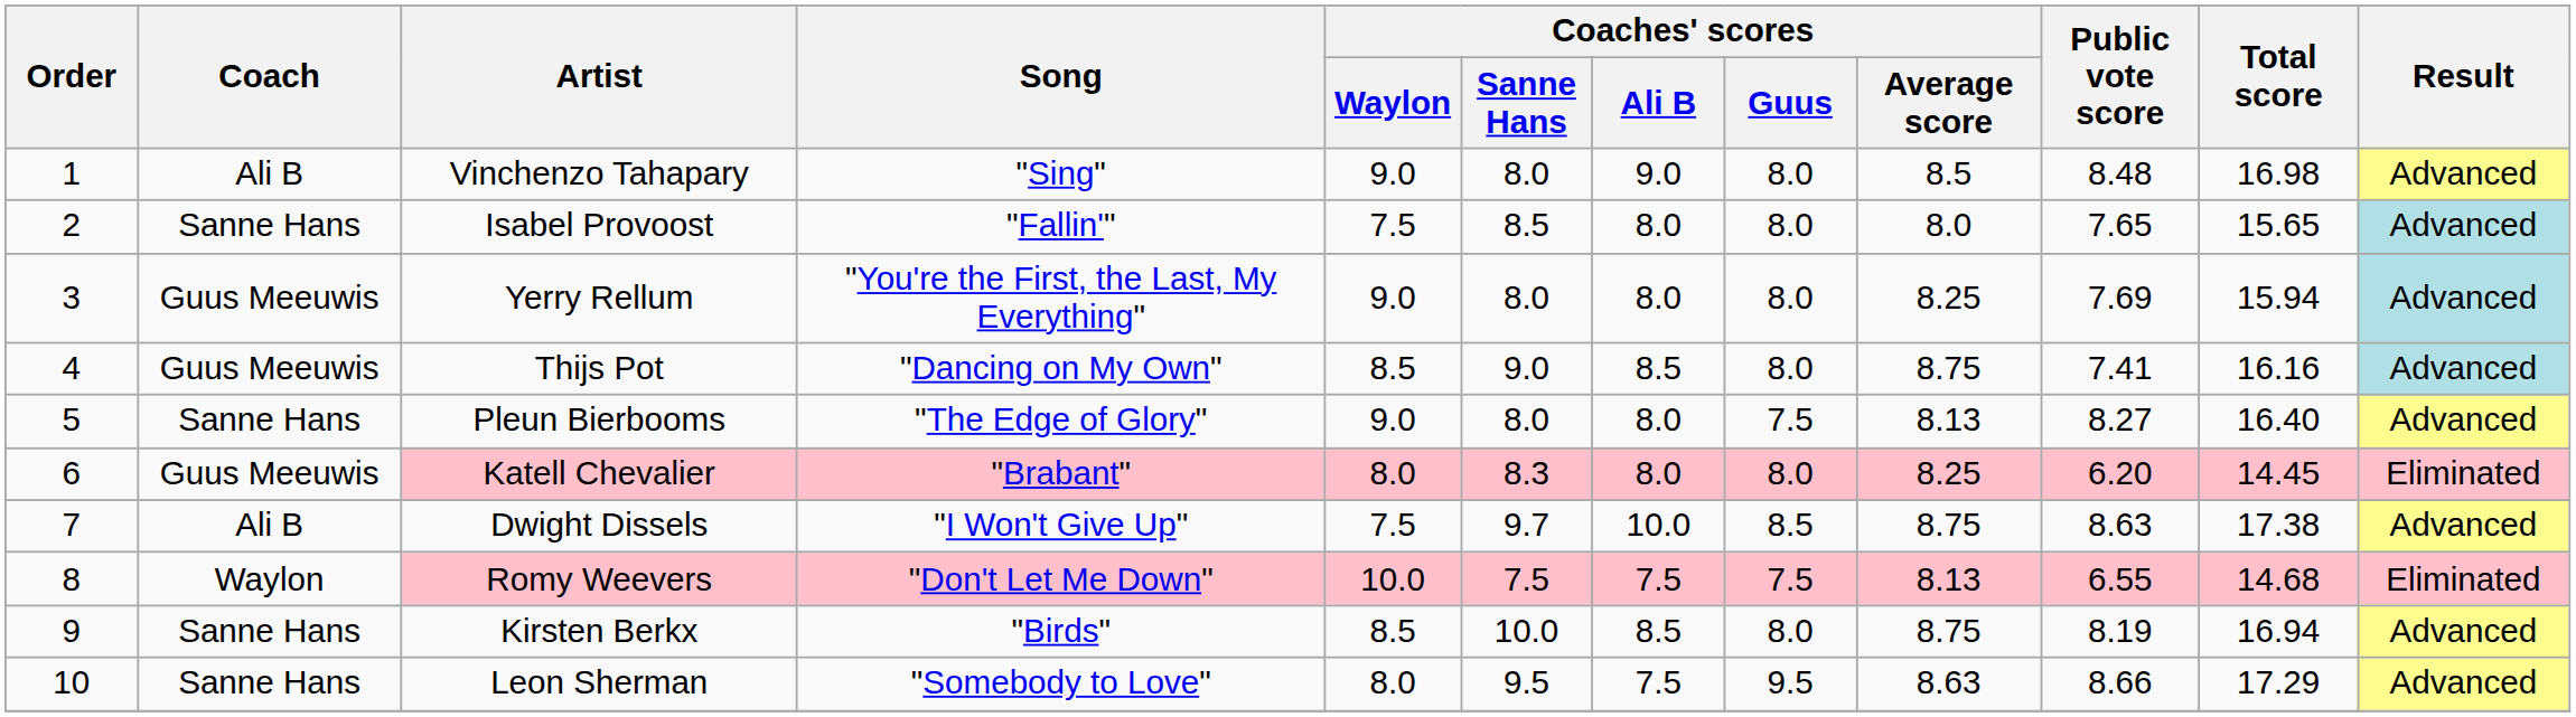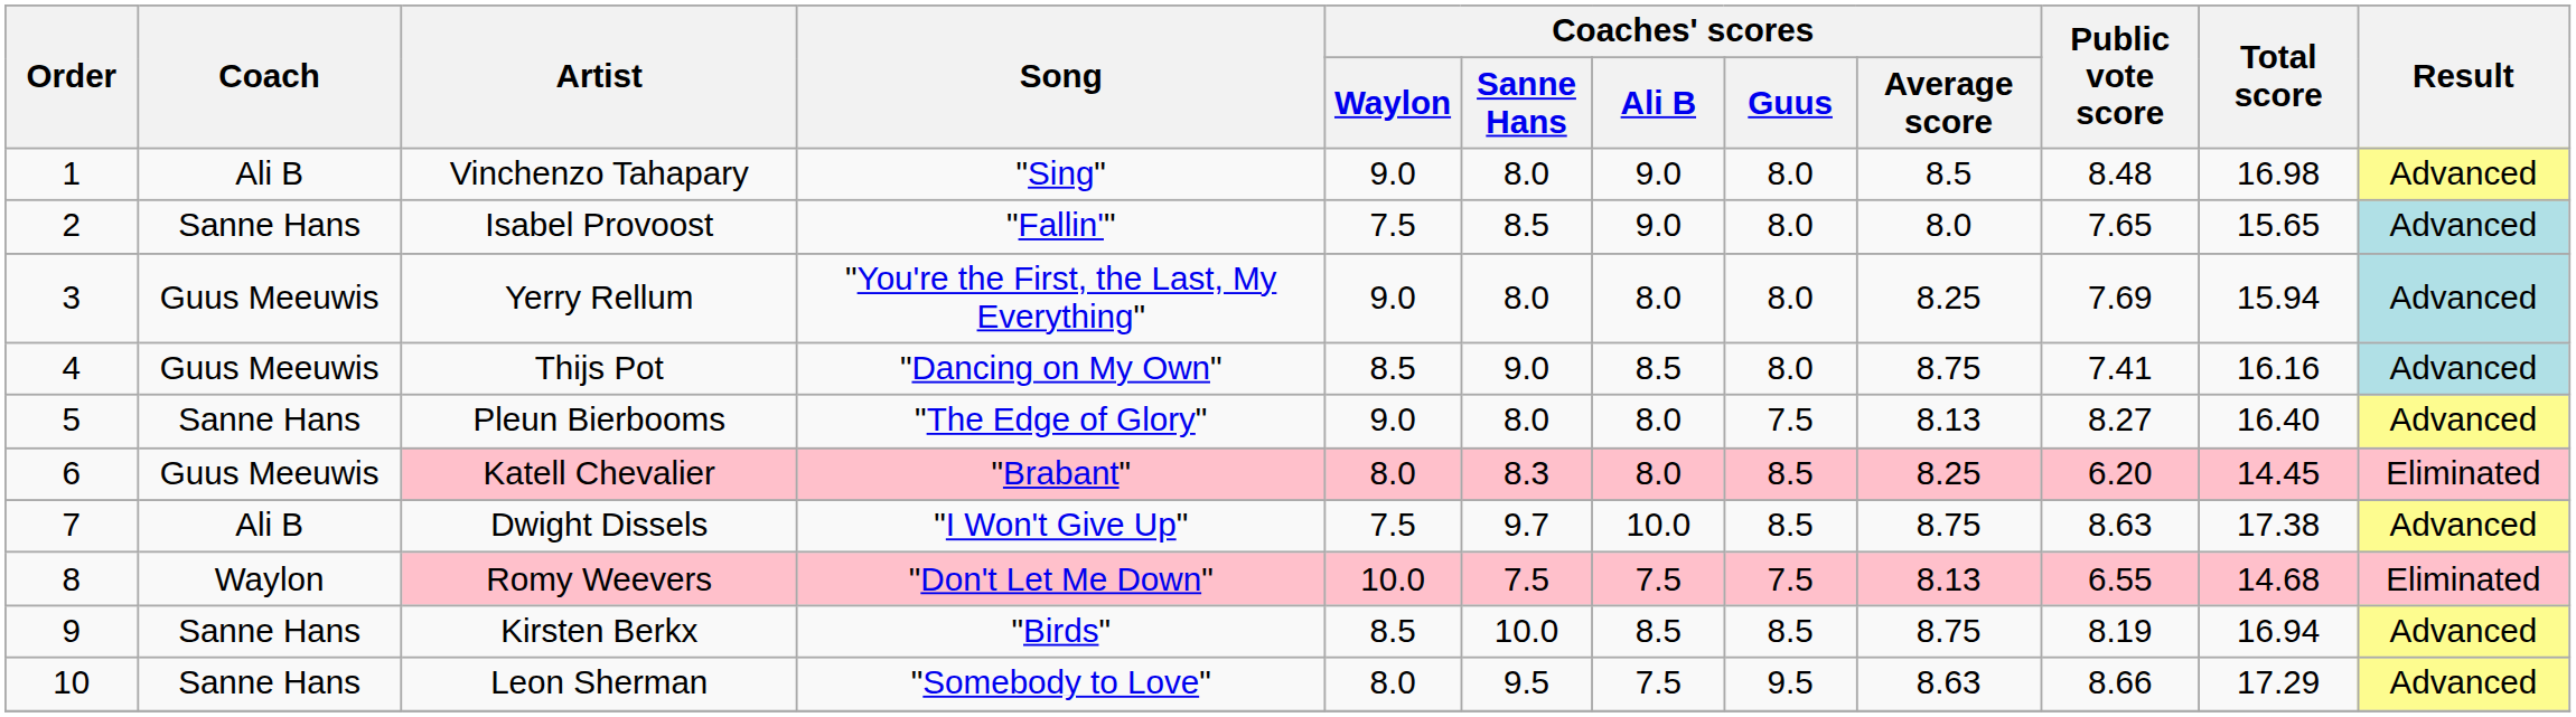 <table class="wikitable" style="text-align:center; width:98%;">
 <tr>
 <th scope="col" rowspan="2" style="width:05%;">Order</th>
 <th scope="col" rowspan="2" style="width:10%;">Coach</th>
 <th scope="col" rowspan="2" style="width:15%;">Artist</th>
 <th scope="col" rowspan="2" style="width:20%;">Song</th>
 <th scope="col" colspan="5" style="width:20%;">Coaches' scores</th>
 <th scope="col" rowspan="2" style="width:6%;">Public vote score</th>
 <th scope="col" rowspan="2" style="width:6%;">Total score</th>
 <th scope="col" rowspan="2" style="width:8%;">Result</th>
 </tr>
 <tr>
 <th style="width:5%;"><a href='#'>Waylon</a></th>
 <th style="width:5%;"><a href='#'>Sanne Hans</a></th>
 <th nowrap style="width:5%;"><a href='#'>Ali B</a></th>
 <th style="width:5%;"><a href='#'>Guus</a></th>
 <th style="width:7%;">Average score</th>
 </tr>
 <tr>
 <td>1</td>
 <td>Ali B</td>
 <td>Vinchenzo Tahapary</td>
 <td>"<a href='#'>Sing</a>"</td>
 <td>9.0</td>
 <td>8.0</td>
 <td>9.0</td>
 <td>8.0</td>
 <td>8.5</td>
 <td>8.48</td>
 <td>16.98</td>
 <td style="background:#fdfc8f;">Advanced</td>
 </tr>
 <tr>
 <td>2</td>
 <td>Sanne Hans</td>
 <td>Isabel Provoost</td>
 <td>"<a href='#'>Fallin'</a>"</td>
 <td>7.5</td>
 <td>8.5</td>
-<td>8.0</td>
+<td>9.0</td>
 <td>8.0</td>
 <td>8.0</td>
 <td>7.65</td>
 <td>15.65</td>
 <td style="background:#B0E0E6">Advanced</td>
 </tr>
 <tr>
 <td>3</td>
 <td>Guus Meeuwis</td>
 <td>Yerry Rellum</td>
 <td>"<a href='#'>You're the First, the Last, My Everything</a>"</td>
 <td>9.0</td>
 <td>8.0</td>
 <td>8.0</td>
 <td>8.0</td>
 <td>8.25</td>
 <td>7.69</td>
 <td>15.94</td>
 <td style="background:#B0E0E6">Advanced</td>
 </tr>
 <tr>
 <td>4</td>
 <td>Guus Meeuwis</td>
 <td>Thijs Pot</td>
 <td>"<a href='#'>Dancing on My Own</a>"</td>
 <td>8.5</td>
 <td>9.0</td>
 <td>8.5</td>
 <td>8.0</td>
 <td>8.75</td>
 <td>7.41</td>
 <td>16.16</td>
 <td style="background:#B0E0E6">Advanced</td>
 </tr>
 <tr>
 <td>5</td>
 <td>Sanne Hans</td>
 <td>Pleun Bierbooms</td>
 <td>"<a href='#'>The Edge of Glory</a>"</td>
 <td>9.0</td>
 <td>8.0</td>
 <td>8.0</td>
 <td>7.5</td>
 <td>8.13</td>
 <td>8.27</td>
 <td>16.40</td>
 <td style="background:#fdfc8f;">Advanced</td>
 </tr>
 <tr>
 <td>6</td>
 <td>Guus Meeuwis</td>
 <td style="background:pink;">Katell Chevalier</td>
 <td style="background:pink;">"<a href='#'>Brabant</a>"</td>
 <td style="background:pink;">8.0</td>
 <td style="background:pink;">8.3</td>
 <td style="background:pink;">8.0</td>
-<td style="background:pink;">8.0</td>
+<td style="background:pink;">8.5</td>
 <td style="background:pink;">8.25</td>
 <td style="background:pink;">6.20</td>
 <td style="background:pink;">14.45</td>
 <td style="background:pink;">Eliminated</td>
 </tr>
 <tr>
 <td>7</td>
 <td>Ali B</td>
 <td>Dwight Dissels</td>
 <td>"<a href='#'>I Won't Give Up</a>"</td>
 <td>7.5</td>
 <td>9.7</td>
 <td>10.0</td>
 <td>8.5</td>
 <td>8.75</td>
 <td>8.63</td>
 <td>17.38</td>
 <td style="background:#fdfc8f;">Advanced</td>
 </tr>
 <tr>
 <td>8</td>
 <td>Waylon</td>
 <td style="background:pink;">Romy Weevers</td>
 <td style="background:pink;">"<a href='#'>Don't Let Me Down</a>"</td>
 <td style="background:pink;">10.0</td>
 <td style="background:pink;">7.5</td>
 <td style="background:pink;">7.5</td>
 <td style="background:pink;">7.5</td>
 <td style="background:pink;">8.13</td>
 <td style="background:pink;">6.55</td>
 <td style="background:pink;">14.68</td>
 <td style="background:pink;">Eliminated</td>
 </tr>
 <tr>
 <td>9</td>
 <td>Sanne Hans</td>
 <td>Kirsten Berkx</td>
 <td>"<a href='#'>Birds</a>"</td>
 <td>8.5</td>
 <td>10.0</td>
 <td>8.5</td>
-<td>8.0</td>
+<td>8.5</td>
 <td>8.75</td>
 <td>8.19</td>
 <td>16.94</td>
 <td style="background:#fdfc8f;">Advanced</td>
 </tr>
 <tr>
 <td>10</td>
 <td>Sanne Hans</td>
 <td>Leon Sherman</td>
 <td>"<a href='#'>Somebody to Love</a>"</td>
 <td>8.0</td>
 <td>9.5</td>
 <td>7.5</td>
 <td>9.5</td>
 <td>8.63</td>
 <td>8.66</td>
 <td>17.29</td>
 <td style="background:#fdfc8f;">Advanced</td>
 </tr>
 <tr>
 </tr>
 </table>
